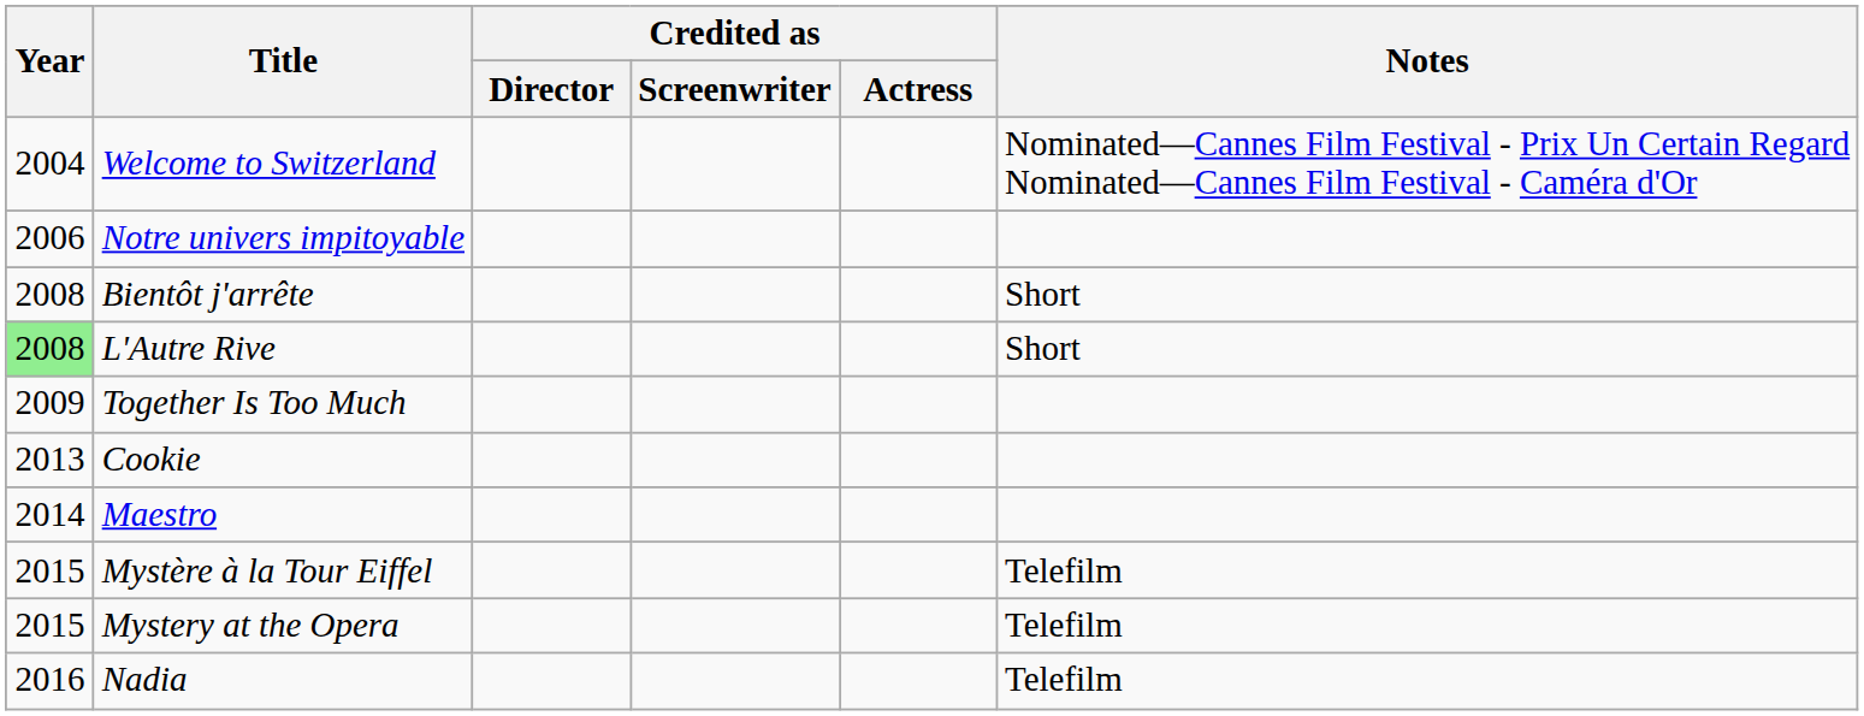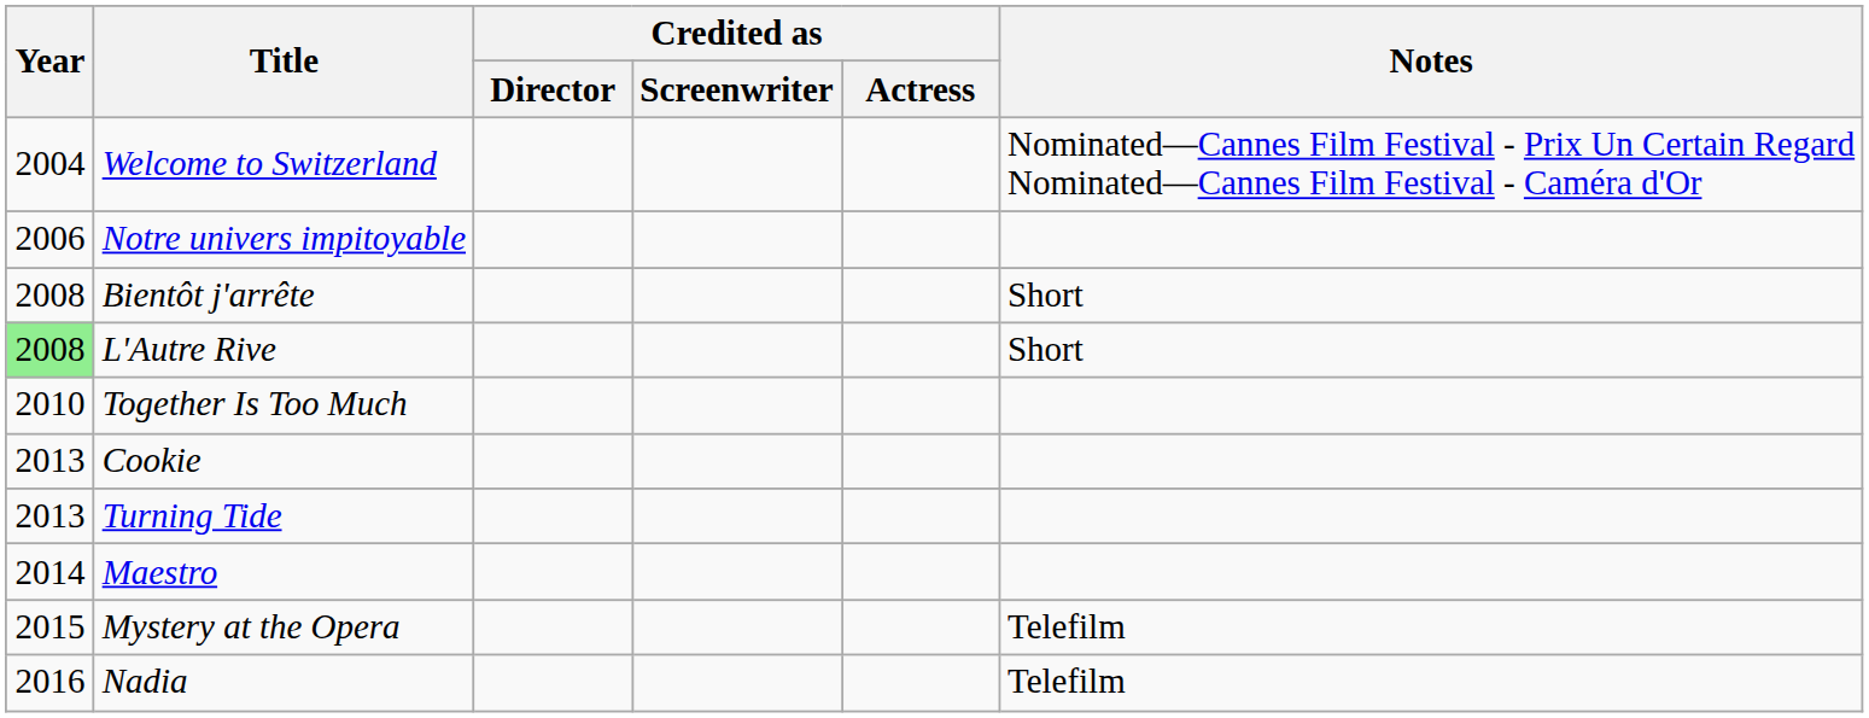 <table class="wikitable sortable">
 <tr>
 <th rowspan=2 width="33">Year</th>
 <th rowspan=2>Title</th>
 <th colspan=3>Credited as</th>
 <th rowspan=2>Notes</th>
 </tr>
 <tr>
 <th width=65>Director</th>
 <th width=65>Screenwriter</th>
 <th width=65>Actress</th>
 </tr>
 <tr>
 <td align="center">2004</td>
 <td align="left"><em><a href='#'>Welcome to Switzerland</a></em></td>
 <td></td>
 <td></td>
 <td></td>
 <td>Nominated—<a href='#'>Cannes Film Festival</a> - <a href='#'>Prix Un Certain Regard</a><br>Nominated—<a href='#'>Cannes Film Festival</a> - <a href='#'>Caméra d'Or</a></td>
 </tr>
 <tr>
 <td align="center">2006</td>
 <td align="left"><em><a href='#'>Notre univers impitoyable</a></em></td>
 <td></td>
 <td></td>
 <td></td>
 <td></td>
 </tr>
 <tr>
 <td align="center">2008</td>
 <td align="left"><em>Bientôt j'arrête</em></td>
 <td></td>
 <td></td>
 <td></td>
 <td>Short</td>
 </tr>
 <tr>
 <td align="center" style="background: lightgreen;">2008</td>
 <td align="left"><em>L'Autre Rive</em></td>
 <td></td>
 <td></td>
 <td></td>
 <td>Short</td>
 </tr>
 <tr>
-<td align="center">2009</td>
+<td align="center">2010</td>
 <td align="left"><em>Together Is Too Much</em></td>
 <td></td>
 <td></td>
 <td></td>
 <td></td>
 </tr>
 <tr>
 <td align="center">2013</td>
 <td align="left"><em>Cookie</em></td>
 <td></td>
 <td></td>
 <td></td>
 <td></td>
 </tr>
 <tr>
+<td align="center">2013</td>
+<td align="left"><em><a href='#'>Turning Tide</a></em></td>
+<td></td>
+<td></td>
+<td></td>
+<td></td>
+</tr>
+<tr>
 <td align="center">2014</td>
 <td align="left"><em><a href='#'>Maestro</a></em></td>
 <td></td>
 <td></td>
 <td></td>
 <td></td>
-</tr>
-<tr>
-<td align="center">2015</td>
-<td align="left"><em>Mystère à la Tour Eiffel</em></td>
-<td></td>
-<td></td>
-<td></td>
-<td>Telefilm</td>
 </tr>
 <tr>
 <td align="center">2015</td>
 <td align="left"><em>Mystery at the Opera</em></td>
 <td></td>
 <td></td>
 <td></td>
 <td>Telefilm</td>
 </tr>
 <tr>
 <td align="center">2016</td>
 <td align="left"><em>Nadia</em></td>
 <td></td>
 <td></td>
 <td></td>
 <td>Telefilm</td>
 </tr>
 </table>
